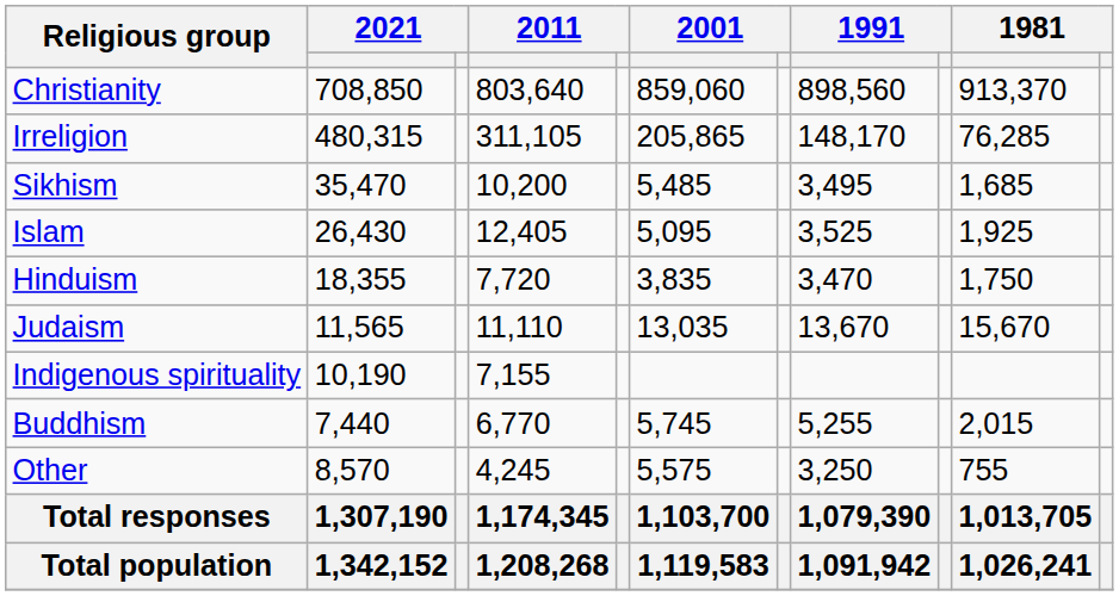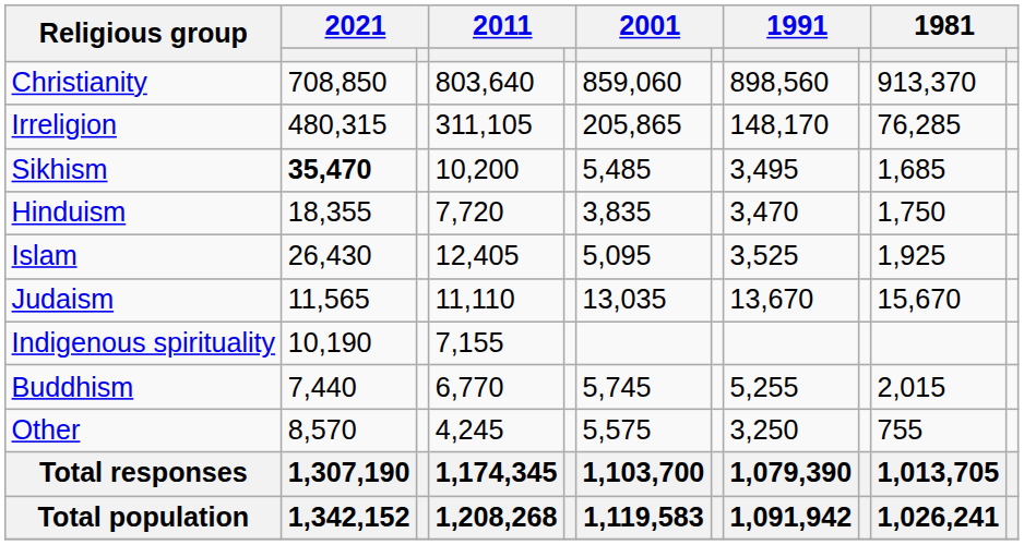 <table class="wikitable collapsible sortable">
 <tr>
 <th rowspan="2">Religious group</th>
 <th colspan="2"><a href='#'>2021</a></th>
 <th colspan="2"><a href='#'>2011</a></th>
 <th colspan="2"><a href='#'>2001</a></th>
 <th colspan="2"><a href='#'>1991</a></th>
 <th colspan="2">1981</th>
 </tr>
 <tr>
 <th><a href='#'></a></th>
 <th></th>
 <th></th>
 <th></th>
 <th></th>
 <th></th>
 <th></th>
 <th></th>
 <th></th>
 <th></th>
 </tr>
 <tr>
 <td><a href='#'>Christianity</a></td>
 <td>708,850</td>
 <td></td>
 <td>803,640</td>
 <td></td>
 <td>859,060</td>
 <td></td>
 <td>898,560</td>
 <td></td>
 <td>913,370</td>
 <td></td>
 </tr>
 <tr>
 <td><a href='#'>Irreligion</a></td>
 <td>480,315</td>
 <td></td>
 <td>311,105</td>
 <td></td>
 <td>205,865</td>
 <td></td>
 <td>148,170</td>
 <td></td>
 <td>76,285</td>
 <td></td>
 </tr>
 <tr>
 <td><a href='#'>Sikhism</a></td>
-<td>35,470</td>
+<td><strong>35,470</strong></td>
 <td></td>
 <td>10,200</td>
 <td></td>
 <td>5,485</td>
 <td></td>
 <td>3,495</td>
 <td></td>
 <td>1,685</td>
+<td></td>
+</tr>
+<tr>
+<td><a href='#'>Hinduism</a></td>
+<td>18,355</td>
+<td></td>
+<td>7,720</td>
+<td></td>
+<td>3,835</td>
+<td></td>
+<td>3,470</td>
+<td></td>
+<td>1,750</td>
 <td></td>
 </tr>
 <tr>
 <td><a href='#'>Islam</a></td>
 <td>26,430</td>
 <td></td>
 <td>12,405</td>
 <td></td>
 <td>5,095</td>
 <td></td>
 <td>3,525</td>
 <td></td>
 <td>1,925</td>
-<td></td>
-</tr>
-<tr>
-<td><a href='#'>Hinduism</a></td>
-<td>18,355</td>
-<td></td>
-<td>7,720</td>
-<td></td>
-<td>3,835</td>
-<td></td>
-<td>3,470</td>
-<td></td>
-<td>1,750</td>
 <td></td>
 </tr>
 <tr>
 <td><a href='#'>Judaism</a></td>
 <td>11,565</td>
 <td></td>
 <td>11,110</td>
 <td></td>
 <td>13,035</td>
 <td></td>
 <td>13,670</td>
 <td></td>
 <td>15,670</td>
 <td></td>
 </tr>
 <tr>
 <td><a href='#'>Indigenous spirituality</a></td>
 <td>10,190</td>
 <td></td>
 <td>7,155</td>
 <td></td>
 <td></td>
 <td></td>
 <td></td>
 <td></td>
 <td></td>
 <td></td>
 </tr>
 <tr>
 <td><a href='#'>Buddhism</a></td>
 <td>7,440</td>
 <td></td>
 <td>6,770</td>
 <td></td>
 <td>5,745</td>
 <td></td>
 <td>5,255</td>
 <td></td>
 <td>2,015</td>
 <td></td>
 </tr>
 <tr>
 <td><a href='#'>Other</a></td>
 <td>8,570</td>
 <td></td>
 <td>4,245</td>
 <td></td>
 <td>5,575</td>
 <td></td>
 <td>3,250</td>
 <td></td>
 <td>755</td>
 <td></td>
 </tr>
 <tr>
 <th>Total responses</th>
 <th>1,307,190</th>
 <th></th>
 <th>1,174,345</th>
 <th></th>
 <th>1,103,700</th>
 <th></th>
 <th>1,079,390</th>
 <th></th>
 <th>1,013,705</th>
 <th></th>
 </tr>
 <tr class="sortbottom">
 <th>Total population</th>
 <th>1,342,152</th>
 <th></th>
 <th>1,208,268</th>
 <th></th>
 <th>1,119,583</th>
 <th></th>
 <th>1,091,942</th>
 <th></th>
 <th>1,026,241</th>
 <th></th>
 </tr>
 <tr class="sortbottom">
 </tr>
 </table>
